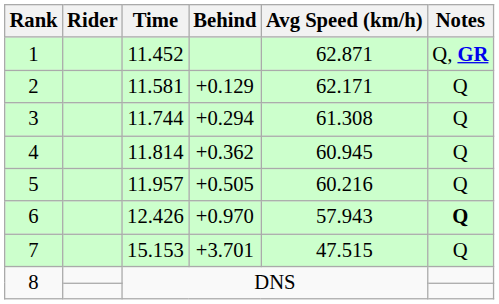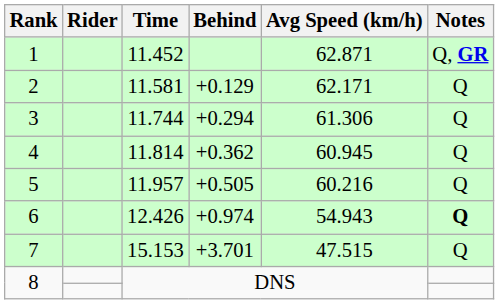 <table class="wikitable sortable" style="text-align:center;">
 <tr>
 <th>Rank</th>
 <th>Rider</th>
 <th>Time</th>
 <th>Behind</th>
 <th>Avg Speed (km/h)</th>
 <th>Notes</th>
 </tr>
 <tr bgcolor=ccffcc>
 <td>1</td>
 <td align=left></td>
 <td>11.452</td>
 <td></td>
 <td>62.871</td>
 <td>Q, <strong><a href='#'>GR</a></strong></td>
 </tr>
 <tr bgcolor=ccffcc>
 <td>2</td>
 <td align=left></td>
 <td>11.581</td>
 <td>+0.129</td>
 <td>62.171</td>
 <td>Q</td>
 </tr>
 <tr bgcolor=ccffcc>
 <td>3</td>
 <td align=left></td>
 <td>11.744</td>
 <td>+0.294</td>
-<td>61.308</td>
+<td>61.306</td>
 <td>Q</td>
 </tr>
 <tr bgcolor=ccffcc>
 <td>4</td>
 <td align=left></td>
 <td>11.814</td>
 <td>+0.362</td>
 <td>60.945</td>
 <td>Q</td>
 </tr>
 <tr bgcolor=ccffcc>
 <td>5</td>
 <td align=left></td>
 <td>11.957</td>
 <td>+0.505</td>
 <td>60.216</td>
 <td>Q</td>
 </tr>
 <tr bgcolor=ccffcc>
 <td>6</td>
 <td align=left></td>
 <td>12.426</td>
-<td>+0.970</td>
-<td>57.943</td>
+<td>+0.974</td>
+<td>54.943</td>
 <td><strong>Q</strong></td>
 </tr>
 <tr bgcolor=ccffcc>
 <td>7</td>
 <td align=left></td>
 <td>15.153</td>
 <td>+3.701</td>
 <td>47.515</td>
 <td>Q</td>
 </tr>
 <tr>
 <td rowspan=2>8</td>
 <td align=left></td>
 <td colspan=3 rowspan=2>DNS</td>
 <td></td>
 </tr>
 <tr>
 <td align=left></td>
 <td></td>
 </tr>
 </table>
